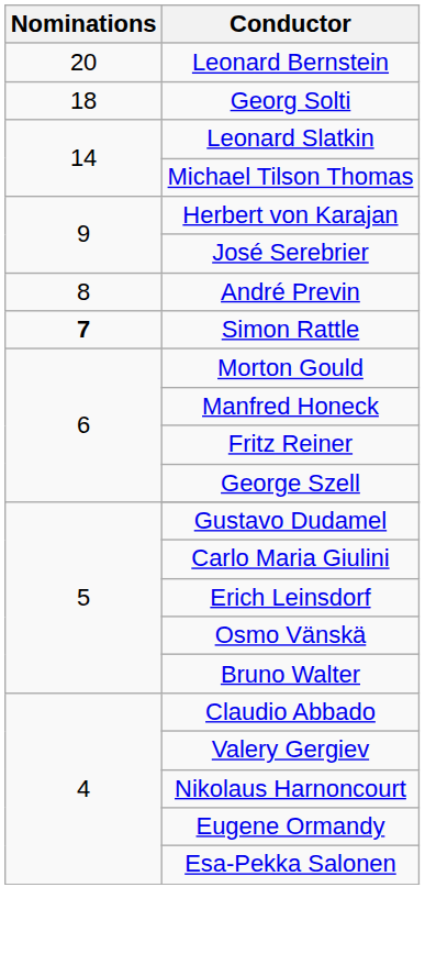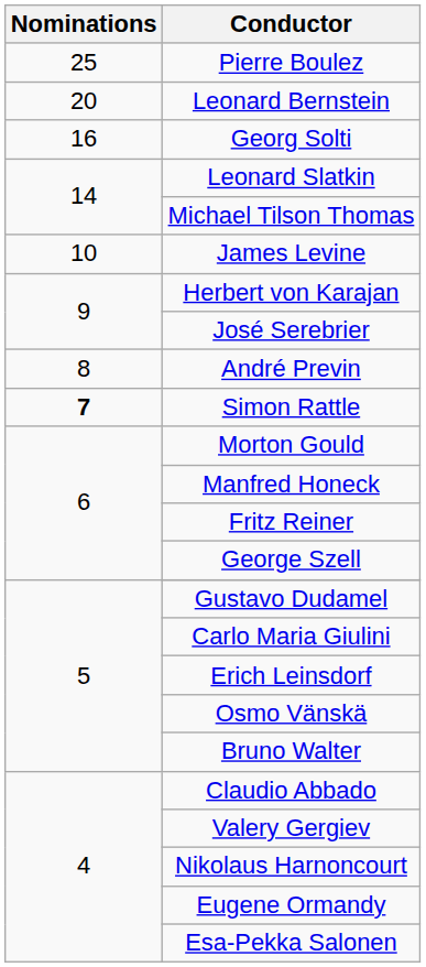 <table class="wikitable" style="text-align:center;">
 <tr>
 <th scope="col" width="55">Nominations</th>
 <th scope="col">Conductor</th>
 </tr>
 <tr>
+<td>25</td>
+<td><a href='#'>Pierre Boulez</a></td>
+</tr>
+<tr>
 <td>20</td>
 <td><a href='#'>Leonard Bernstein</a></td>
 </tr>
 <tr>
-<td>18</td>
+<td>16</td>
 <td><a href='#'>Georg Solti</a></td>
 </tr>
 <tr>
 <td rowspan=2 style="text-align:center">14</td>
 <td><a href='#'>Leonard Slatkin</a></td>
 </tr>
 <tr>
 <td><a href='#'>Michael Tilson Thomas</a></td>
+</tr>
+<tr>
+<td style="text-align:center">10</td>
+<td><a href='#'>James Levine</a></td>
 </tr>
 <tr>
 <td rowspan=2 style="text-align:center">9</td>
 <td><a href='#'>Herbert von Karajan</a></td>
 </tr>
 <tr>
 <td><a href='#'>José Serebrier</a></td>
 </tr>
 <tr>
 <td style="text-align:center">8</td>
 <td><a href='#'>André Previn</a></td>
 </tr>
 <tr>
 <td style="text-align:center"><strong>7</strong></td>
 <td><a href='#'>Simon Rattle</a></td>
 </tr>
 <tr>
 <td rowspan=4 style="text-align:center">6</td>
 <td><a href='#'>Morton Gould</a></td>
 </tr>
 <tr>
 <td><a href='#'>Manfred Honeck</a></td>
 </tr>
 <tr>
 <td><a href='#'>Fritz Reiner</a></td>
 </tr>
 <tr>
 <td><a href='#'>George Szell</a></td>
 </tr>
 <tr>
 <td rowspan=6 style="text-align:center">5</td>
 </tr>
 <tr>
 <td><a href='#'>Gustavo Dudamel</a></td>
 </tr>
 <tr>
 <td><a href='#'>Carlo Maria Giulini</a></td>
 </tr>
 <tr>
 <td><a href='#'>Erich Leinsdorf</a></td>
 </tr>
 <tr>
 <td><a href='#'>Osmo Vänskä</a></td>
 </tr>
 <tr>
 <td><a href='#'>Bruno Walter</a></td>
 </tr>
 <tr>
 <td rowspan=5 style="text-align:center">4</td>
 <td><a href='#'>Claudio Abbado</a></td>
 </tr>
 <tr>
 <td><a href='#'>Valery Gergiev</a></td>
 </tr>
 <tr>
 <td><a href='#'>Nikolaus Harnoncourt</a></td>
 </tr>
 <tr>
 <td><a href='#'>Eugene Ormandy</a></td>
 </tr>
 <tr>
 <td><a href='#'>Esa-Pekka Salonen</a></td>
 </tr>
 </table>
